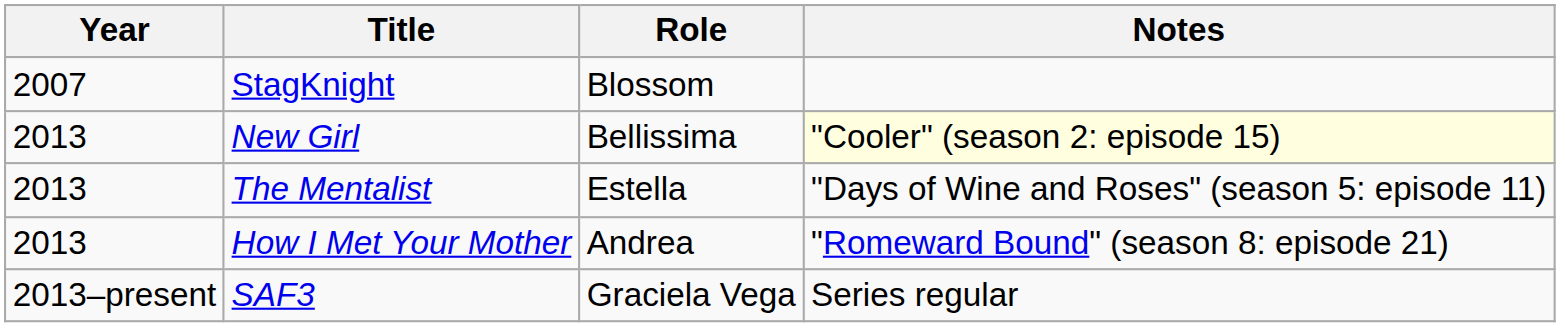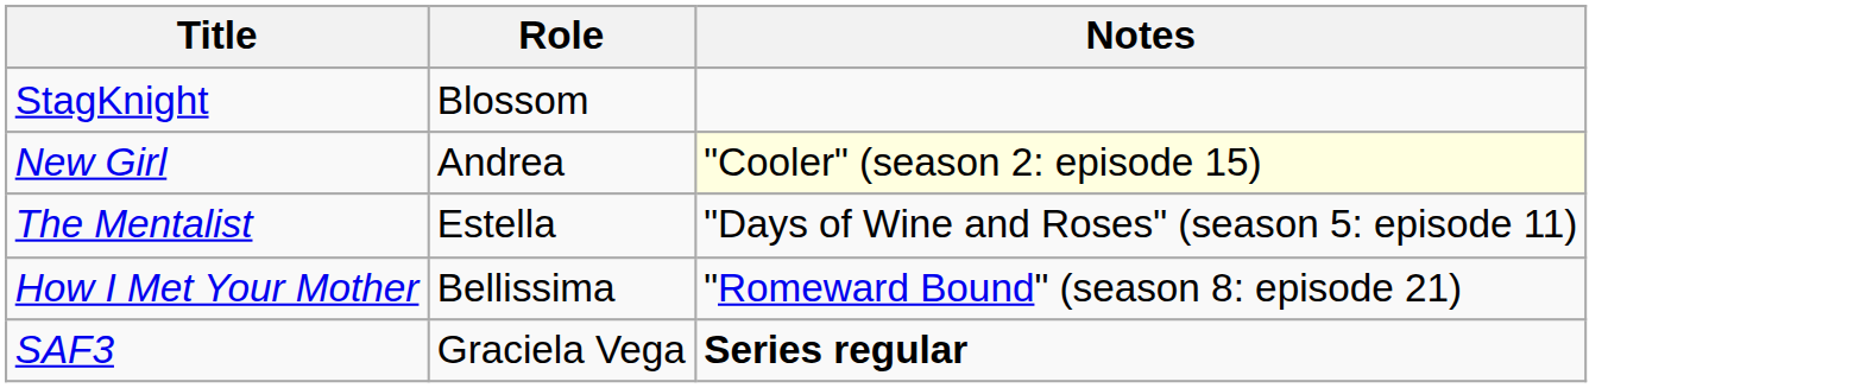 <table class="wikitable sortable">
 <tr>
-<th>Year</th>
 <th>Title</th>
 <th>Role</th>
 <th class="unsortable">Notes</th>
 </tr>
 <tr>
-<td>2007</td>
 <td><a href='#'>StagKnight</a></td>
 <td>Blossom</td>
 <td></td>
 </tr>
 <tr>
-<td>2013</td>
 <td><em><a href='#'>New Girl</a></em></td>
-<td>Bellissima</td>
+<td>Andrea</td>
 <td style="background: lightyellow;">"Cooler" (season 2: episode 15)</td>
 </tr>
 <tr>
-<td>2013</td>
 <td><em><a href='#'>The Mentalist</a></em></td>
 <td>Estella</td>
 <td>"Days of Wine and Roses" (season 5: episode 11)</td>
 </tr>
 <tr>
-<td>2013</td>
 <td><em><a href='#'>How I Met Your Mother</a></em></td>
-<td>Andrea</td>
+<td>Bellissima</td>
 <td>"<a href='#'>Romeward Bound</a>" (season 8: episode 21)</td>
 </tr>
 <tr>
-<td>2013–present</td>
 <td><em><a href='#'>SAF3</a></em></td>
 <td>Graciela Vega</td>
-<td>Series regular</td>
+<td><strong>Series regular</strong></td>
 </tr>
 </table>
